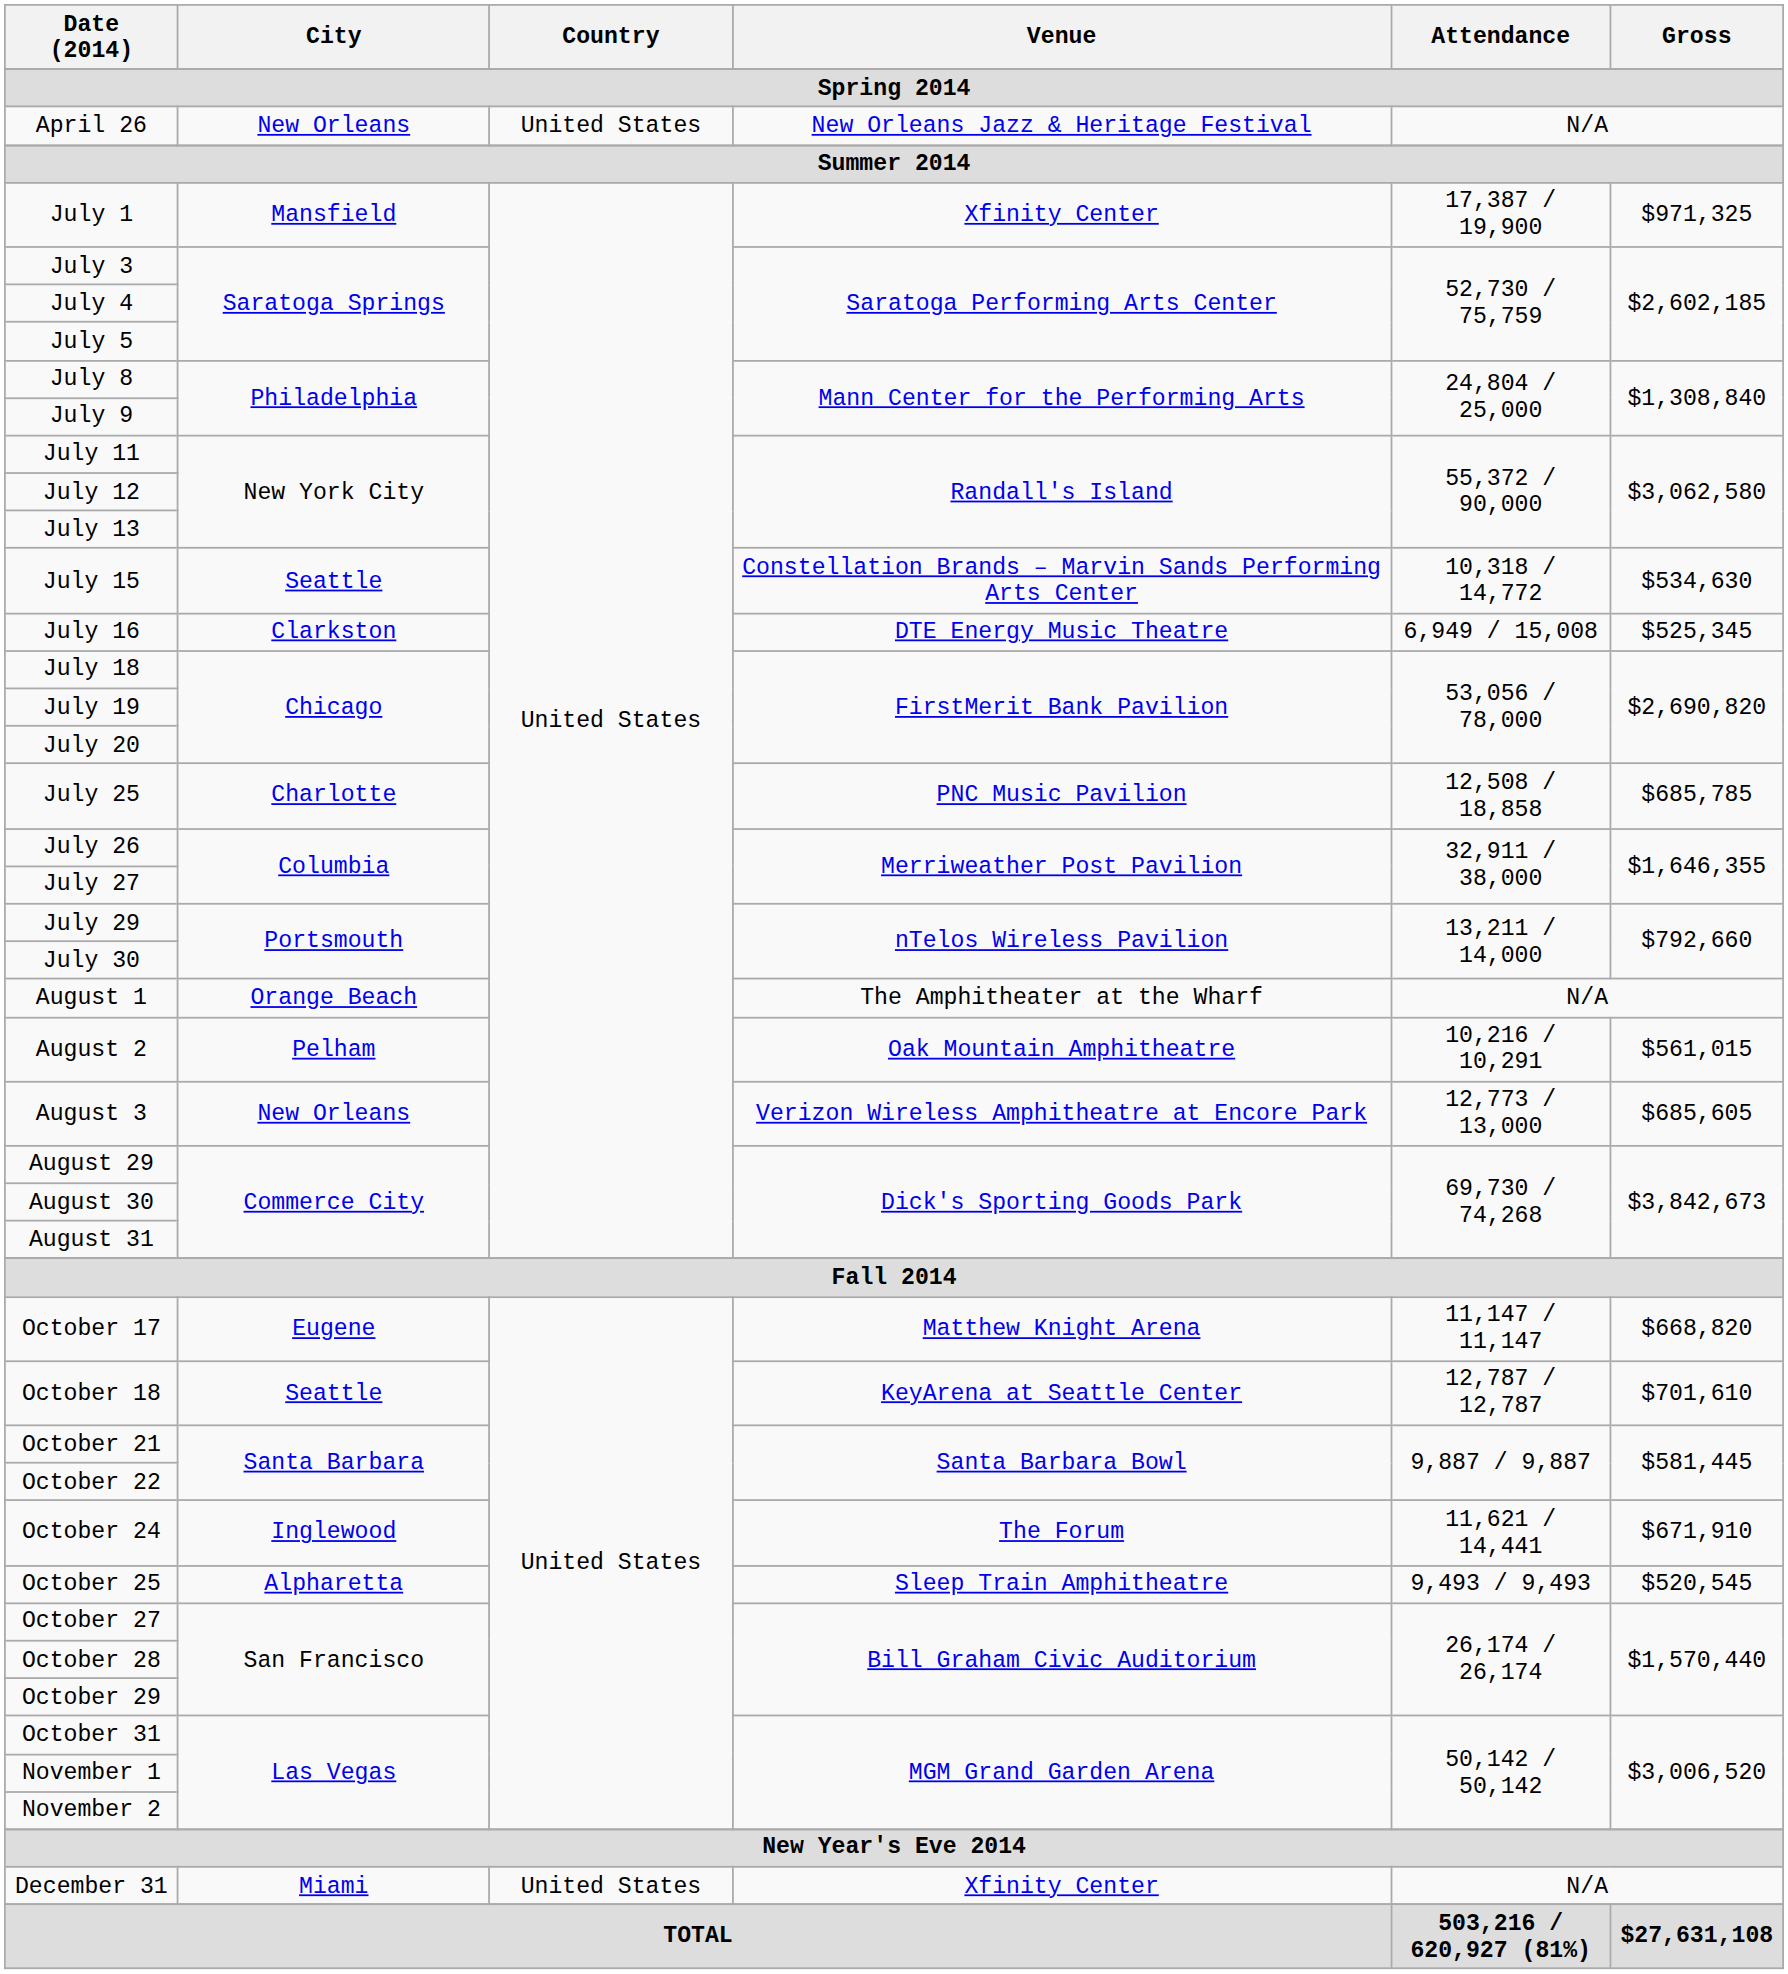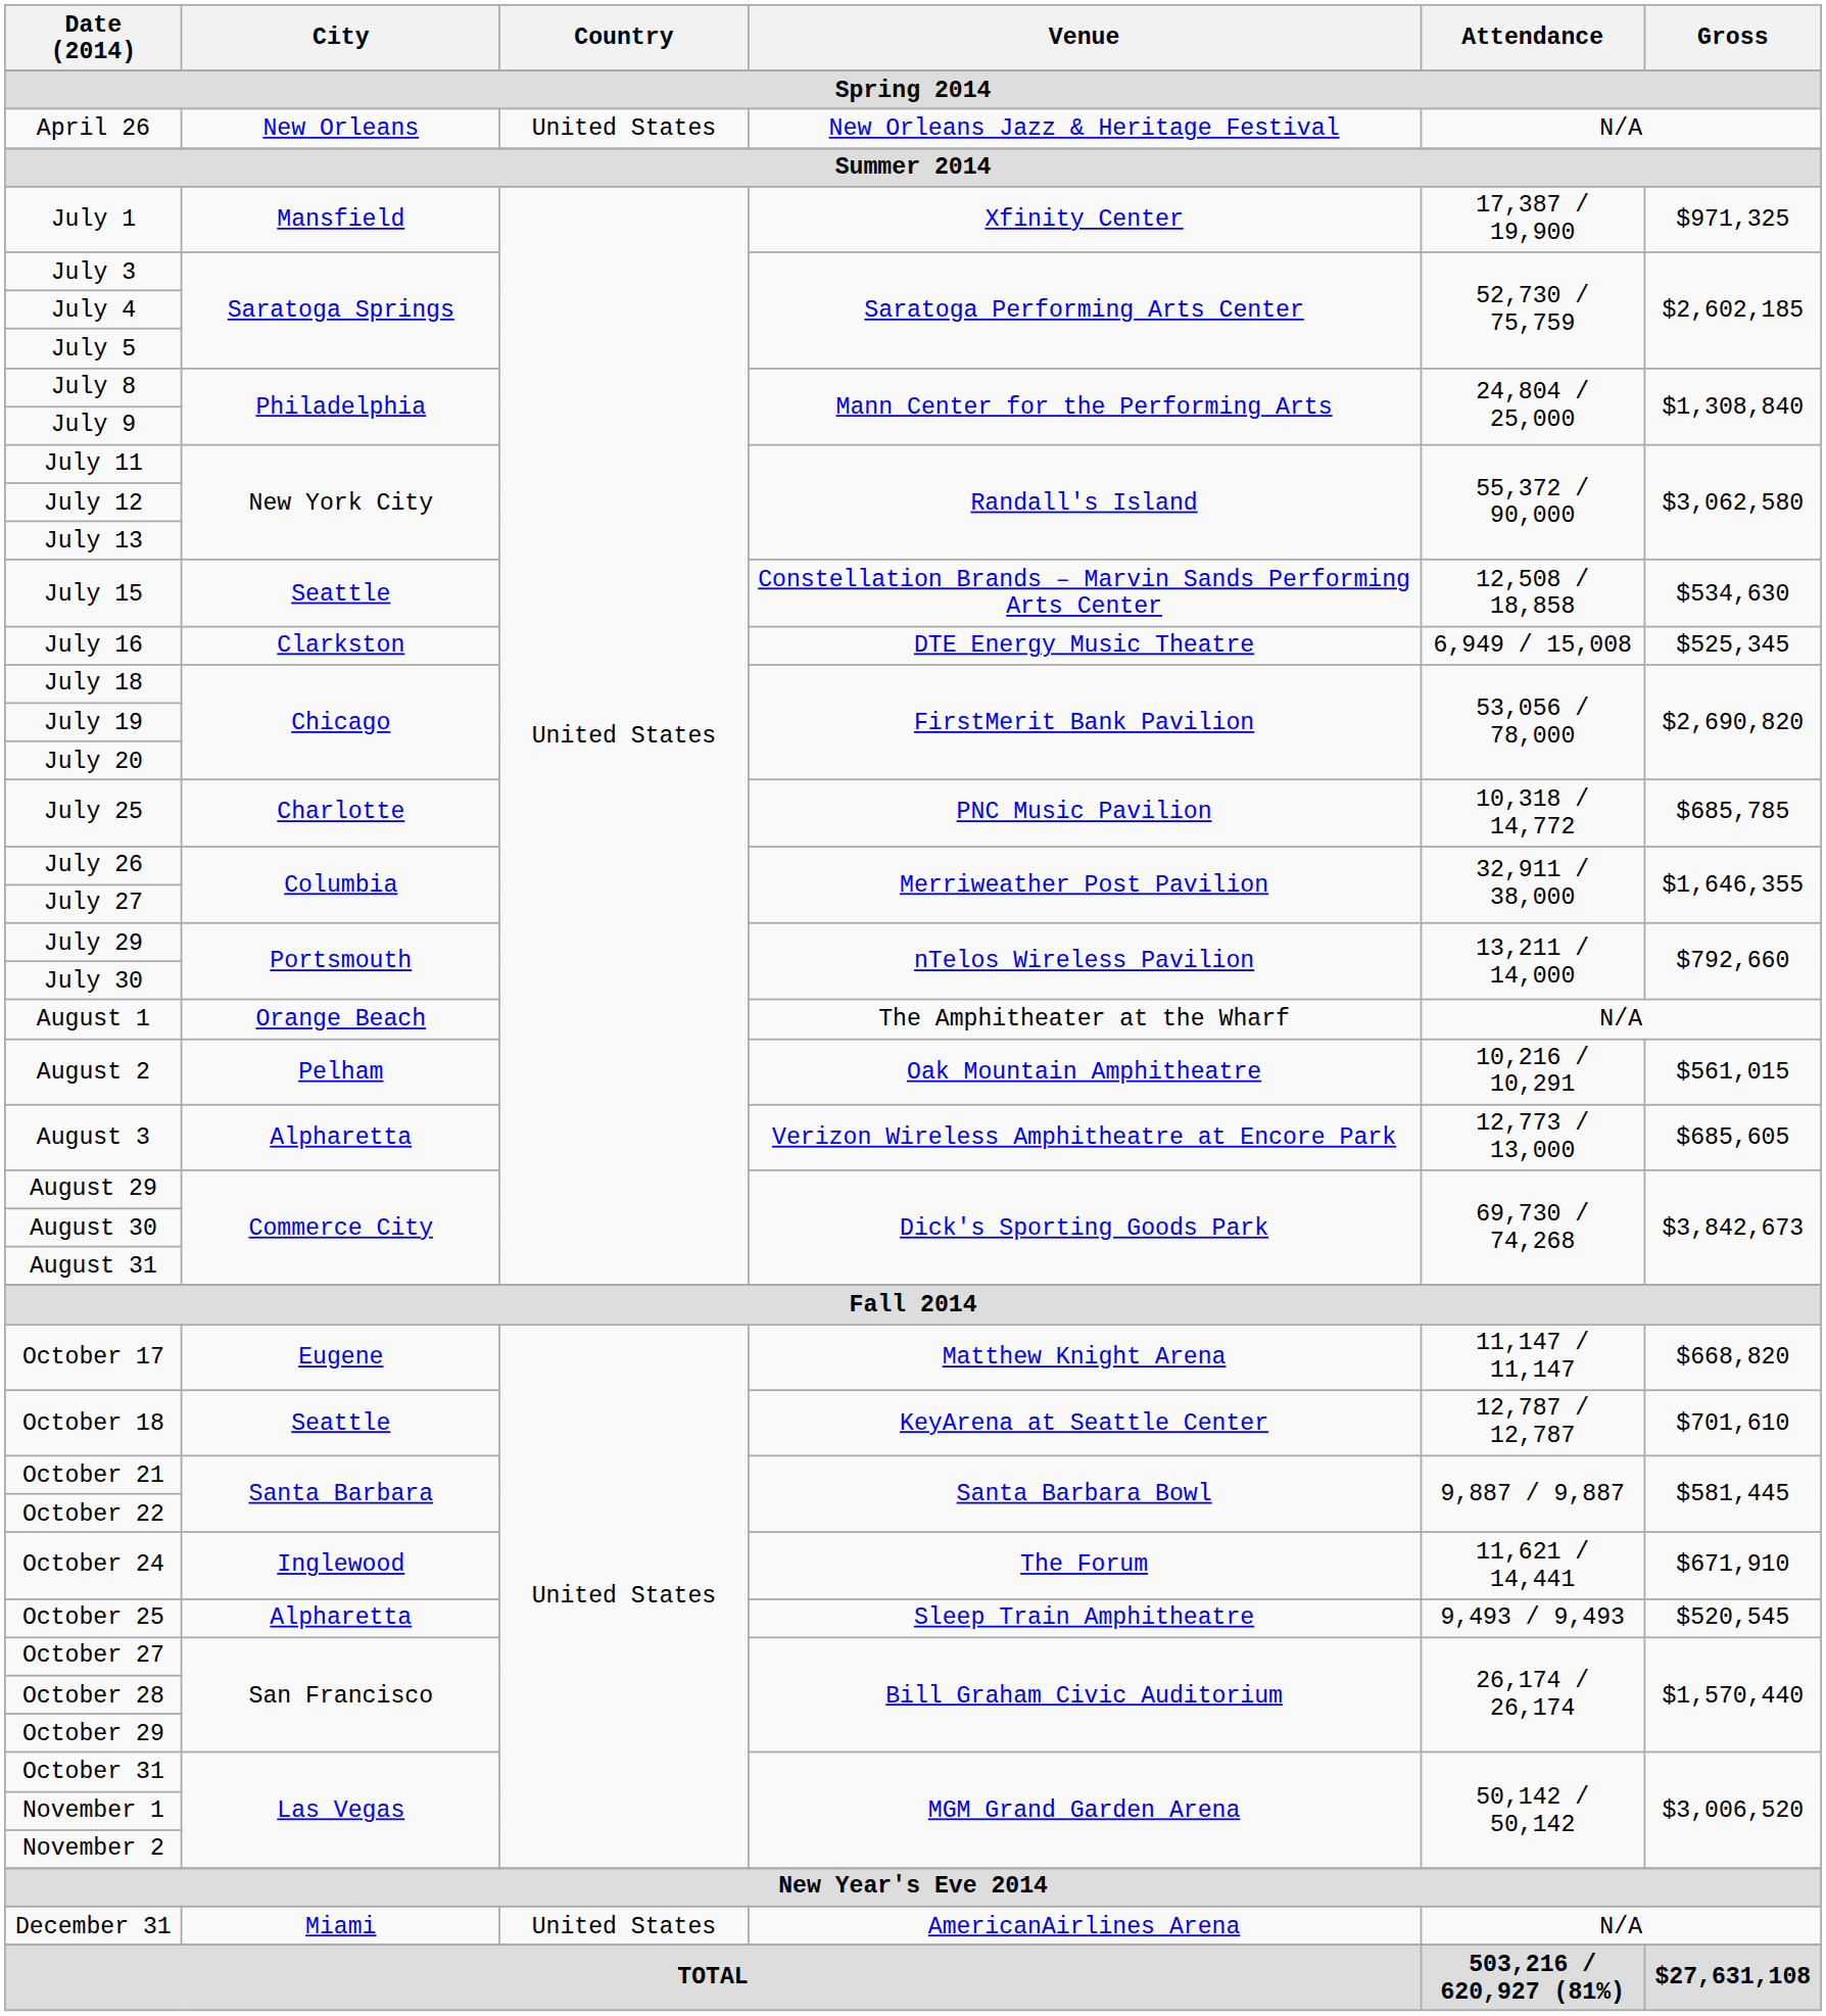 <table class="wikitable plainrowheaders" style="text-align:center;">
 <tr>
 <th scope="col" style="width:7em;">Date<br>(2014)</th>
 <th scope="col" style="width:13em;">City</th>
 <th scope="col" style="width:10em;">Country</th>
 <th scope="col" style="width:28em;">Venue</th>
 <th scope="col" style="width:9em;">Attendance</th>
 <th scope="col" style="width:7em;">Gross</th>
 </tr>
 <tr>
 </tr>
 <tr style="background:#ddd;">
 <td colspan="6" style="text-align:center;"><strong>Spring 2014</strong></td>
 </tr>
 <tr>
 <td>April 26</td>
 <td><a href='#'>New Orleans</a></td>
 <td>United States</td>
 <td><a href='#'>New Orleans Jazz & Heritage Festival</a></td>
 <td colspan="2">N/A</td>
 </tr>
 <tr>
 </tr>
 <tr style="background:#ddd;">
 <td colspan="6" style="text-align:center;"><strong>Summer 2014</strong></td>
 </tr>
 <tr>
 <td>July 1</td>
 <td><a href='#'>Mansfield</a></td>
 <td rowspan="25">United States</td>
 <td><a href='#'>Xfinity Center</a></td>
 <td>17,387 / 19,900</td>
 <td>$971,325</td>
 </tr>
 <tr>
 <td>July 3</td>
 <td rowspan="3"><a href='#'>Saratoga Springs</a></td>
 <td rowspan="3"><a href='#'>Saratoga Performing Arts Center</a></td>
 <td rowspan="3">52,730 / 75,759</td>
 <td rowspan="3">$2,602,185</td>
 </tr>
 <tr>
 <td>July 4</td>
 </tr>
 <tr>
 <td>July 5</td>
 </tr>
 <tr>
 <td>July 8</td>
 <td rowspan="2"><a href='#'>Philadelphia</a></td>
 <td rowspan="2"><a href='#'>Mann Center for the Performing Arts</a></td>
 <td rowspan="2">24,804 / 25,000</td>
 <td rowspan="2">$1,308,840</td>
 </tr>
 <tr>
 <td>July 9</td>
 </tr>
 <tr>
 <td>July 11</td>
 <td rowspan="3">New York City</td>
 <td rowspan="3"><a href='#'>Randall's Island</a></td>
 <td rowspan="3">55,372 / 90,000</td>
 <td rowspan="3">$3,062,580</td>
 </tr>
 <tr>
 <td>July 12</td>
 </tr>
 <tr>
 <td>July 13</td>
 </tr>
 <tr>
 <td>July 15</td>
 <td><a href='#'>Seattle</a></td>
 <td><a href='#'>Constellation Brands – Marvin Sands Performing Arts Center</a></td>
-<td>10,318 / 14,772</td>
+<td>12,508 / 18,858</td>
 <td>$534,630</td>
 </tr>
 <tr>
 <td>July 16</td>
 <td><a href='#'>Clarkston</a></td>
 <td><a href='#'>DTE Energy Music Theatre</a></td>
 <td>6,949 / 15,008</td>
 <td>$525,345</td>
 </tr>
 <tr>
 <td>July 18</td>
 <td rowspan="3"><a href='#'>Chicago</a></td>
 <td rowspan="3"><a href='#'>FirstMerit Bank Pavilion</a></td>
 <td rowspan="3">53,056 / 78,000</td>
 <td rowspan="3">$2,690,820</td>
 </tr>
 <tr>
 <td>July 19</td>
 </tr>
 <tr>
 <td>July 20</td>
 </tr>
 <tr>
 <td>July 25</td>
 <td><a href='#'>Charlotte</a></td>
 <td><a href='#'>PNC Music Pavilion</a></td>
-<td>12,508 / 18,858</td>
+<td>10,318 / 14,772</td>
 <td>$685,785</td>
 </tr>
 <tr>
 <td>July 26</td>
 <td rowspan="2"><a href='#'>Columbia</a></td>
 <td rowspan="2"><a href='#'>Merriweather Post Pavilion</a></td>
 <td rowspan="2">32,911 / 38,000</td>
 <td rowspan="2">$1,646,355</td>
 </tr>
 <tr>
 <td>July 27</td>
 </tr>
 <tr>
 <td>July 29</td>
 <td rowspan="2"><a href='#'>Portsmouth</a></td>
 <td rowspan="2"><a href='#'>nTelos Wireless Pavilion</a></td>
 <td rowspan="2">13,211 / 14,000</td>
 <td rowspan="2">$792,660</td>
 </tr>
 <tr>
 <td>July 30</td>
 </tr>
 <tr>
 <td>August 1</td>
 <td><a href='#'>Orange Beach</a></td>
 <td>The Amphitheater at the Wharf</td>
 <td colspan="2">N/A</td>
 </tr>
 <tr>
 <td>August 2</td>
 <td><a href='#'>Pelham</a></td>
 <td><a href='#'>Oak Mountain Amphitheatre</a></td>
 <td>10,216 / 10,291</td>
 <td>$561,015</td>
 </tr>
 <tr>
 <td>August 3</td>
-<td><a href='#'>New Orleans</a></td>
+<td><a href='#'>Alpharetta</a></td>
 <td><a href='#'>Verizon Wireless Amphitheatre at Encore Park</a></td>
 <td>12,773 / 13,000</td>
 <td>$685,605</td>
 </tr>
 <tr>
 <td>August 29</td>
 <td rowspan="3"><a href='#'>Commerce City</a></td>
 <td rowspan="3"><a href='#'>Dick's Sporting Goods Park</a></td>
 <td rowspan="3">69,730 / 74,268</td>
 <td rowspan="3">$3,842,673</td>
 </tr>
 <tr>
 <td>August 30</td>
 </tr>
 <tr>
 <td>August 31</td>
 </tr>
 <tr>
 </tr>
 <tr style="background:#ddd;">
 <td colspan="6" style="text-align:center;"><strong>Fall 2014</strong></td>
 </tr>
 <tr>
 <td>October 17</td>
 <td><a href='#'>Eugene</a></td>
 <td rowspan="12">United States</td>
 <td><a href='#'>Matthew Knight Arena</a></td>
 <td>11,147 / 11,147</td>
 <td>$668,820</td>
 </tr>
 <tr>
 <td>October 18</td>
 <td><a href='#'>Seattle</a></td>
 <td><a href='#'>KeyArena at Seattle Center</a></td>
 <td>12,787 / 12,787</td>
 <td>$701,610</td>
 </tr>
 <tr>
 <td>October 21</td>
 <td rowspan="2"><a href='#'>Santa Barbara</a></td>
 <td rowspan="2"><a href='#'>Santa Barbara Bowl</a></td>
 <td rowspan="2">9,887 / 9,887</td>
 <td rowspan="2">$581,445</td>
 </tr>
 <tr>
 <td>October 22</td>
 </tr>
 <tr>
 <td>October 24</td>
 <td><a href='#'>Inglewood</a></td>
 <td><a href='#'>The Forum</a></td>
 <td>11,621 / 14,441</td>
 <td>$671,910</td>
 </tr>
 <tr>
 <td>October 25</td>
 <td><a href='#'>Alpharetta</a></td>
 <td><a href='#'>Sleep Train Amphitheatre</a></td>
 <td>9,493 / 9,493</td>
 <td>$520,545</td>
 </tr>
 <tr>
 <td>October 27</td>
 <td rowspan="3">San Francisco</td>
 <td rowspan="3"><a href='#'>Bill Graham Civic Auditorium</a></td>
 <td rowspan="3">26,174 / 26,174</td>
 <td rowspan="3">$1,570,440</td>
 </tr>
 <tr>
 <td>October 28</td>
 </tr>
 <tr>
 <td>October 29</td>
 </tr>
 <tr>
 <td>October 31</td>
 <td rowspan="3"><a href='#'>Las Vegas</a></td>
 <td rowspan="3"><a href='#'>MGM Grand Garden Arena</a></td>
 <td rowspan="3">50,142 / 50,142</td>
 <td rowspan="3">$3,006,520</td>
 </tr>
 <tr>
 <td>November 1</td>
 </tr>
 <tr>
 <td>November 2</td>
 </tr>
 <tr>
 </tr>
 <tr style="background:#ddd;">
 <td colspan="6" style="text-align:center;"><strong>New Year's Eve 2014</strong></td>
 </tr>
 <tr>
 <td>December 31</td>
 <td><a href='#'>Miami</a></td>
 <td>United States</td>
-<td><a href='#'>Xfinity Center</a></td>
+<td><a href='#'>AmericanAirlines Arena</a></td>
 <td colspan="2">N/A</td>
 </tr>
 <tr>
 </tr>
 <tr style="background:#ddd;">
 <td colspan="4"><strong>TOTAL</strong></td>
 <td><strong>503,216 / 620,927 (81%)</strong></td>
 <td><strong>$27,631,108</strong></td>
 </tr>
 </table>
